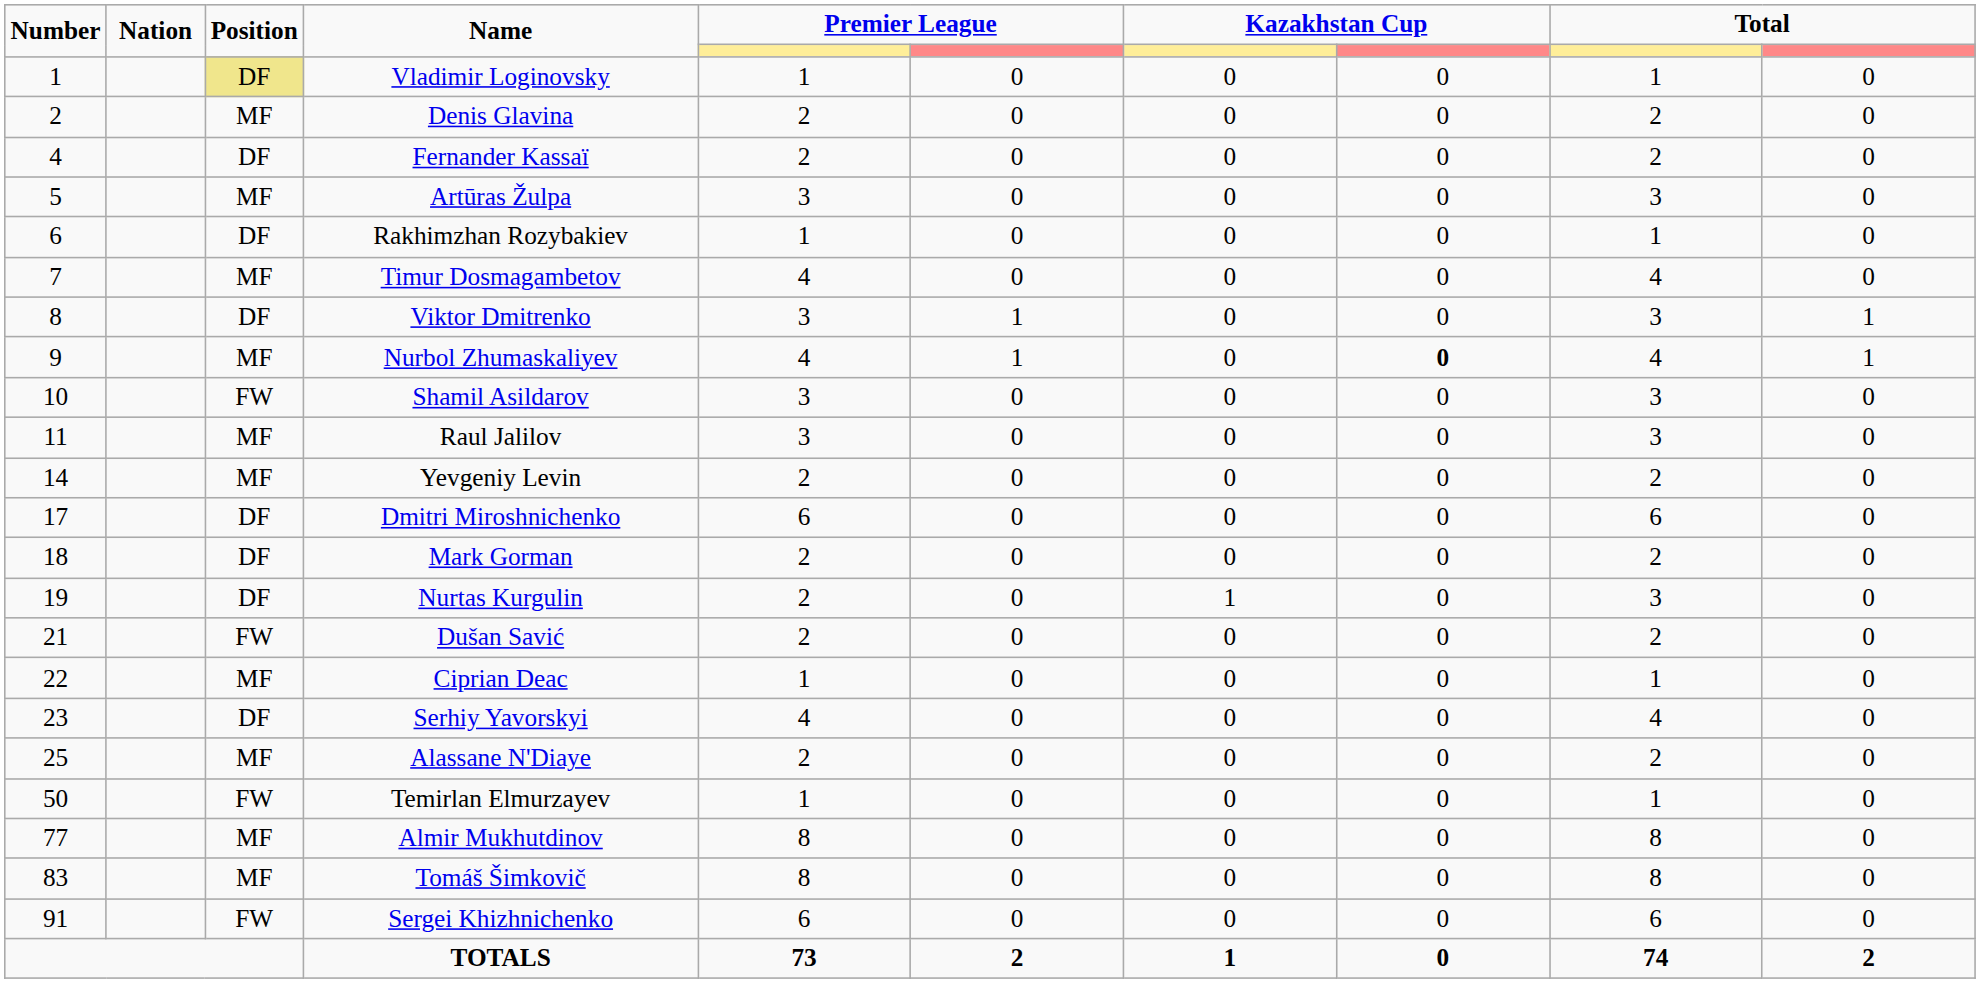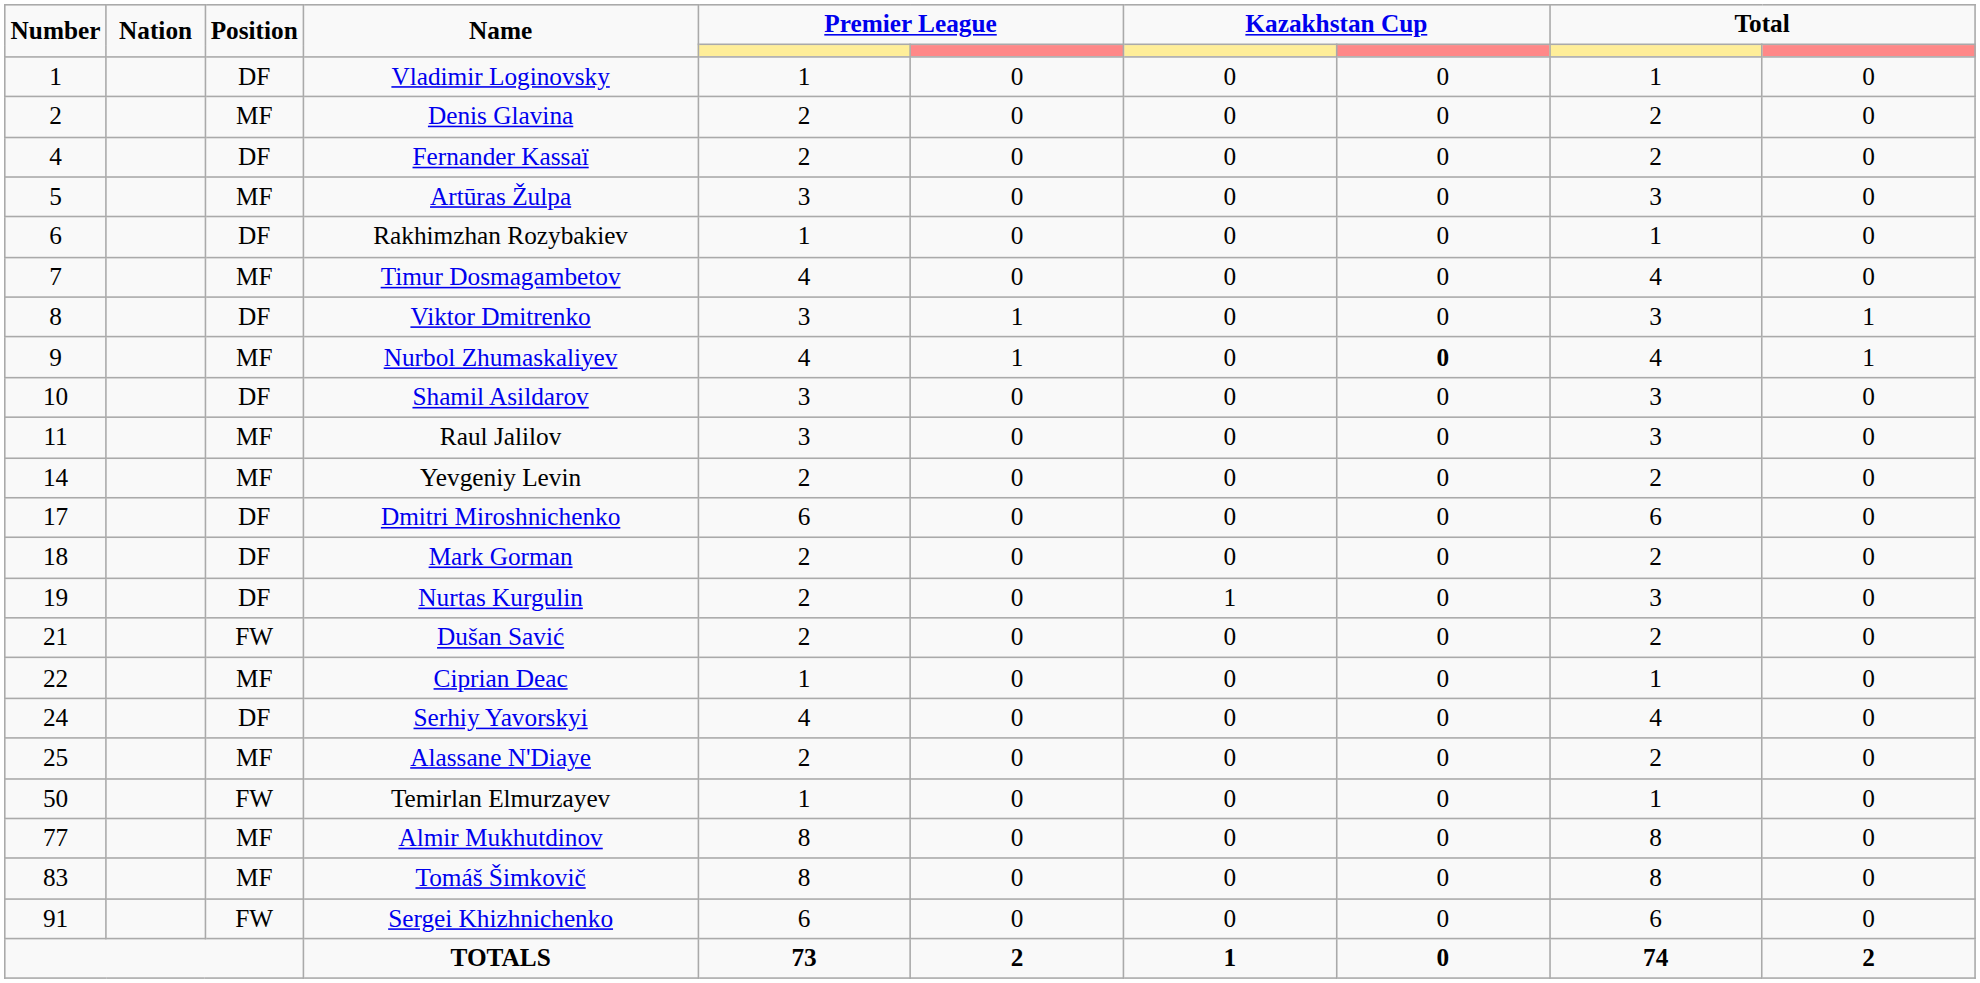 <table class="wikitable" style="text-align:center;">
 <tr>
 <td rowspan="2"  style="width:5%; text-align:center;"><strong>Number</strong></td>
 <td rowspan="2"  style="width:5%; text-align:center;"><strong>Nation</strong></td>
 <td rowspan="2"  style="width:5%; text-align:center;"><strong>Position</strong></td>
 <td rowspan="2"  style="width:20%; text-align:center;"><strong>Name</strong></td>
 <td colspan="2" style="text-align:center;"><strong><a href='#'>Premier League</a></strong></td>
 <td colspan="2" style="text-align:center;"><strong><a href='#'>Kazakhstan Cup</a></strong></td>
 <td colspan="2" style="text-align:center;"><strong>Total</strong></td>
 </tr>
 <tr>
 <th style="width:60px; background:#fe9;"></th>
 <th style="width:60px; background:#ff8888;"></th>
 <th style="width:60px; background:#fe9;"></th>
 <th style="width:60px; background:#ff8888;"></th>
 <th style="width:60px; background:#fe9;"></th>
 <th style="width:60px; background:#ff8888;"></th>
 </tr>
 <tr>
 <td>1</td>
 <td></td>
-<td style="background: khaki;">DF</td>
+<td>DF</td>
 <td><a href='#'>Vladimir Loginovsky</a></td>
 <td>1</td>
 <td>0</td>
 <td>0</td>
 <td>0</td>
 <td>1</td>
 <td>0</td>
 </tr>
 <tr>
 <td>2</td>
 <td></td>
 <td>MF</td>
 <td><a href='#'>Denis Glavina</a></td>
 <td>2</td>
 <td>0</td>
 <td>0</td>
 <td>0</td>
 <td>2</td>
 <td>0</td>
 </tr>
 <tr>
 <td>4</td>
 <td></td>
 <td>DF</td>
 <td><a href='#'>Fernander Kassaï</a></td>
 <td>2</td>
 <td>0</td>
 <td>0</td>
 <td>0</td>
 <td>2</td>
 <td>0</td>
 </tr>
 <tr>
 <td>5</td>
 <td></td>
 <td>MF</td>
 <td><a href='#'>Artūras Žulpa</a></td>
 <td>3</td>
 <td>0</td>
 <td>0</td>
 <td>0</td>
 <td>3</td>
 <td>0</td>
 </tr>
 <tr>
 <td>6</td>
 <td></td>
 <td>DF</td>
 <td>Rakhimzhan Rozybakiev</td>
 <td>1</td>
 <td>0</td>
 <td>0</td>
 <td>0</td>
 <td>1</td>
 <td>0</td>
 </tr>
 <tr>
 <td>7</td>
 <td></td>
 <td>MF</td>
 <td><a href='#'>Timur Dosmagambetov</a></td>
 <td>4</td>
 <td>0</td>
 <td>0</td>
 <td>0</td>
 <td>4</td>
 <td>0</td>
 </tr>
 <tr>
 <td>8</td>
 <td></td>
 <td>DF</td>
 <td><a href='#'>Viktor Dmitrenko</a></td>
 <td>3</td>
 <td>1</td>
 <td>0</td>
 <td>0</td>
 <td>3</td>
 <td>1</td>
 </tr>
 <tr>
 <td>9</td>
 <td></td>
 <td>MF</td>
 <td><a href='#'>Nurbol Zhumaskaliyev</a></td>
 <td>4</td>
 <td>1</td>
 <td>0</td>
 <td><strong>0</strong></td>
 <td>4</td>
 <td>1</td>
 </tr>
 <tr>
 <td>10</td>
 <td></td>
-<td>FW</td>
+<td>DF</td>
 <td><a href='#'>Shamil Asildarov</a></td>
 <td>3</td>
 <td>0</td>
 <td>0</td>
 <td>0</td>
 <td>3</td>
 <td>0</td>
 </tr>
 <tr>
 <td>11</td>
 <td></td>
 <td>MF</td>
 <td>Raul Jalilov</td>
 <td>3</td>
 <td>0</td>
 <td>0</td>
 <td>0</td>
 <td>3</td>
 <td>0</td>
 </tr>
 <tr>
 <td>14</td>
 <td></td>
 <td>MF</td>
 <td>Yevgeniy Levin</td>
 <td>2</td>
 <td>0</td>
 <td>0</td>
 <td>0</td>
 <td>2</td>
 <td>0</td>
 </tr>
 <tr>
 <td>17</td>
 <td></td>
 <td>DF</td>
 <td><a href='#'>Dmitri Miroshnichenko</a></td>
 <td>6</td>
 <td>0</td>
 <td>0</td>
 <td>0</td>
 <td>6</td>
 <td>0</td>
 </tr>
 <tr>
 <td>18</td>
 <td></td>
 <td>DF</td>
 <td><a href='#'>Mark Gorman</a></td>
 <td>2</td>
 <td>0</td>
 <td>0</td>
 <td>0</td>
 <td>2</td>
 <td>0</td>
 </tr>
 <tr>
 <td>19</td>
 <td></td>
 <td>DF</td>
 <td><a href='#'>Nurtas Kurgulin</a></td>
 <td>2</td>
 <td>0</td>
 <td>1</td>
 <td>0</td>
 <td>3</td>
 <td>0</td>
 </tr>
 <tr>
 <td>21</td>
 <td></td>
 <td>FW</td>
 <td><a href='#'>Dušan Savić</a></td>
 <td>2</td>
 <td>0</td>
 <td>0</td>
 <td>0</td>
 <td>2</td>
 <td>0</td>
 </tr>
 <tr>
 <td>22</td>
 <td></td>
 <td>MF</td>
 <td><a href='#'>Ciprian Deac</a></td>
 <td>1</td>
 <td>0</td>
 <td>0</td>
 <td>0</td>
 <td>1</td>
 <td>0</td>
 </tr>
 <tr>
-<td>23</td>
+<td>24</td>
 <td></td>
 <td>DF</td>
 <td><a href='#'>Serhiy Yavorskyi</a></td>
 <td>4</td>
 <td>0</td>
 <td>0</td>
 <td>0</td>
 <td>4</td>
 <td>0</td>
 </tr>
 <tr>
 <td>25</td>
 <td></td>
 <td>MF</td>
 <td><a href='#'>Alassane N'Diaye</a></td>
 <td>2</td>
 <td>0</td>
 <td>0</td>
 <td>0</td>
 <td>2</td>
 <td>0</td>
 </tr>
 <tr>
 <td>50</td>
 <td></td>
 <td>FW</td>
 <td>Temirlan Elmurzayev</td>
 <td>1</td>
 <td>0</td>
 <td>0</td>
 <td>0</td>
 <td>1</td>
 <td>0</td>
 </tr>
 <tr>
 <td>77</td>
 <td></td>
 <td>MF</td>
 <td><a href='#'>Almir Mukhutdinov</a></td>
 <td>8</td>
 <td>0</td>
 <td>0</td>
 <td>0</td>
 <td>8</td>
 <td>0</td>
 </tr>
 <tr>
 <td>83</td>
 <td></td>
 <td>MF</td>
 <td><a href='#'>Tomáš Šimkovič</a></td>
 <td>8</td>
 <td>0</td>
 <td>0</td>
 <td>0</td>
 <td>8</td>
 <td>0</td>
 </tr>
 <tr>
 <td>91</td>
 <td></td>
 <td>FW</td>
 <td><a href='#'>Sergei Khizhnichenko</a></td>
 <td>6</td>
 <td>0</td>
 <td>0</td>
 <td>0</td>
 <td>6</td>
 <td>0</td>
 </tr>
 <tr>
 <td colspan="3"></td>
 <td><strong>TOTALS</strong></td>
 <td><strong>73</strong></td>
 <td><strong>2</strong></td>
 <td><strong>1</strong></td>
 <td><strong>0</strong></td>
 <td><strong>74</strong></td>
 <td><strong>2</strong></td>
 </tr>
 </table>
